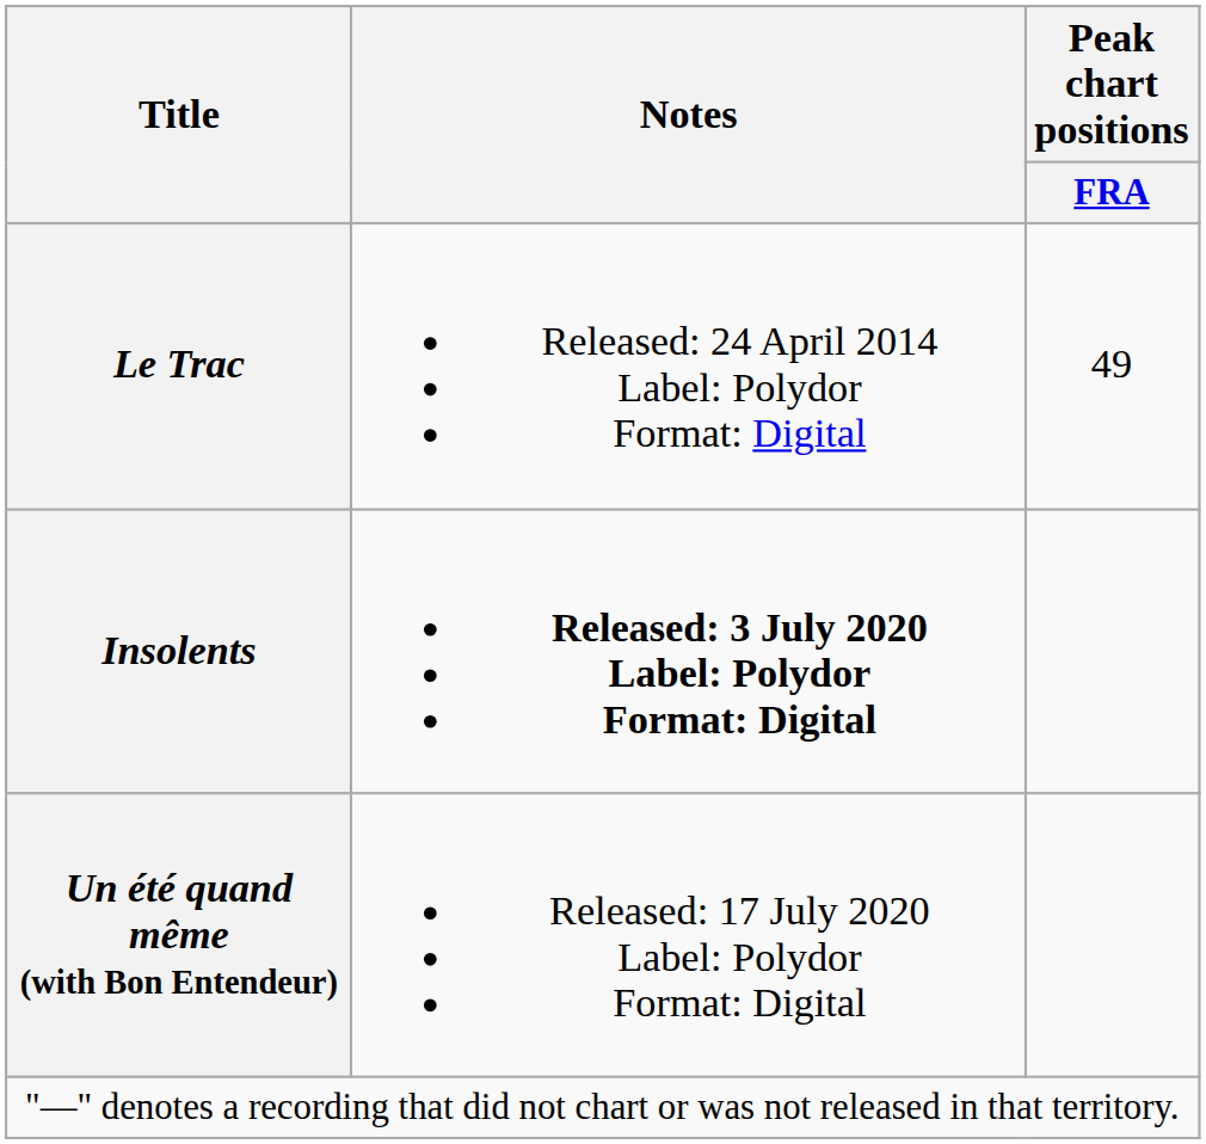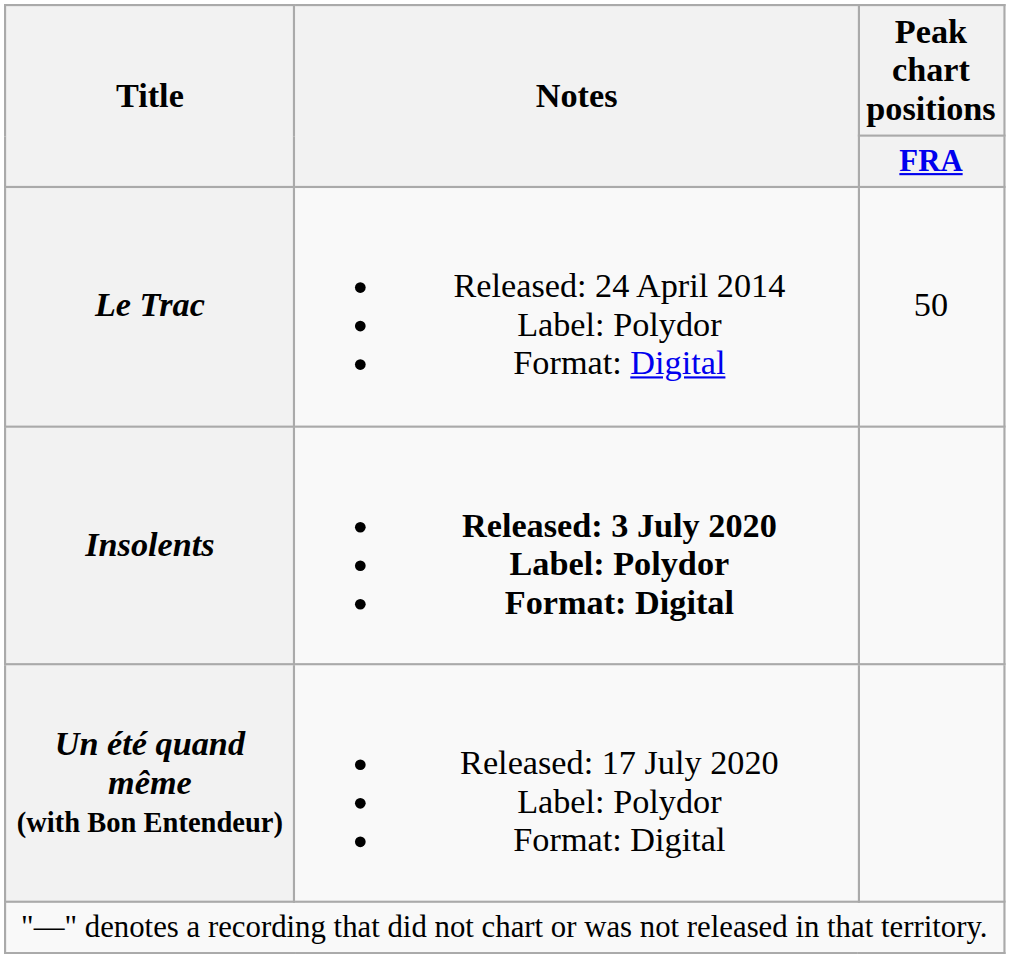 <table class="wikitable plainrowheaders" style="text-align:center;" border="1">
 <tr>
 <th rowspan="2" scope="col" style="width:8em;">Title</th>
 <th rowspan="2" scope="col" style="width:16em;">Notes</th>
 <th scope="col">Peak chart positions</th>
 </tr>
 <tr>
 <th scope="col" style="width:2.2em;font-size:90%;"><a href='#'>FRA</a></th>
 </tr>
 <tr>
 <th scope="row"><em>Le Trac</em></th>
 <td><br><ul><li>Released: 24 April 2014</li><li>Label: Polydor</li><li>Format: <a href='#'>Digital</a></li></ul></td>
-<td>49</td>
+<td>50</td>
 </tr>
 <tr>
 <th scope="row"><em>Insolents</em></th>
 <td><strong><br><ul><li>Released: 3 July 2020</li><li>Label: Polydor</li><li>Format: Digital</li></ul></strong></td>
 <td></td>
 </tr>
 <tr>
 <th scope="row"><em>Un été quand même</em><br><small>(with Bon Entendeur)</small></th>
 <td><br><ul><li>Released: 17 July 2020</li><li>Label: Polydor</li><li>Format: Digital</li></ul></td>
 <td></td>
 </tr>
 <tr>
 <td colspan="3" style="font-size:90%">"—" denotes a recording that did not chart or was not released in that territory.</td>
 </tr>
 </table>
